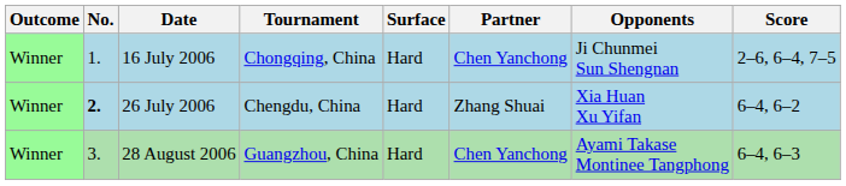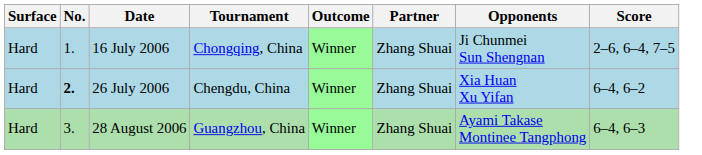 <table class="sortable wikitable">
 <tr>
-<th>Outcome</th>
+<th>Surface</th>
 <th>No.</th>
 <th>Date</th>
 <th>Tournament</th>
-<th>Surface</th>
+<th>Outcome</th>
 <th>Partner</th>
 <th>Opponents</th>
 <th class="unsortable">Score</th>
 </tr>
 <tr style="background:lightblue;">
-<td bgcolor=98FB98>Winner</td>
+<td>Hard</td>
 <td>1.</td>
 <td>16 July 2006</td>
 <td><a href='#'>Chongqing</a>, China</td>
-<td>Hard</td>
-<td> <a href='#'>Chen Yanchong</a></td>
+<td bgcolor=98FB98>Winner</td>
+<td> Zhang Shuai</td>
 <td> Ji Chunmei <br>  <a href='#'>Sun Shengnan</a></td>
 <td>2–6, 6–4, 7–5</td>
 </tr>
 <tr style="background:lightblue;">
-<td bgcolor=98FB98>Winner</td>
+<td>Hard</td>
 <td><strong>2.</strong></td>
 <td>26 July 2006</td>
 <td>Chengdu, China</td>
-<td>Hard</td>
+<td bgcolor=98FB98>Winner</td>
 <td> Zhang Shuai</td>
 <td> <a href='#'>Xia Huan</a> <br>  <a href='#'>Xu Yifan</a></td>
 <td>6–4, 6–2</td>
 </tr>
 <tr style="background:#addfad;">
-<td bgcolor=98FB98>Winner</td>
+<td>Hard</td>
 <td>3.</td>
 <td>28 August 2006</td>
 <td><a href='#'>Guangzhou</a>, China</td>
-<td>Hard</td>
-<td> <a href='#'>Chen Yanchong</a></td>
+<td bgcolor=98FB98>Winner</td>
+<td> Zhang Shuai</td>
 <td> <a href='#'>Ayami Takase</a> <br>  <a href='#'>Montinee Tangphong</a></td>
 <td>6–4, 6–3</td>
 </tr>
 </table>
